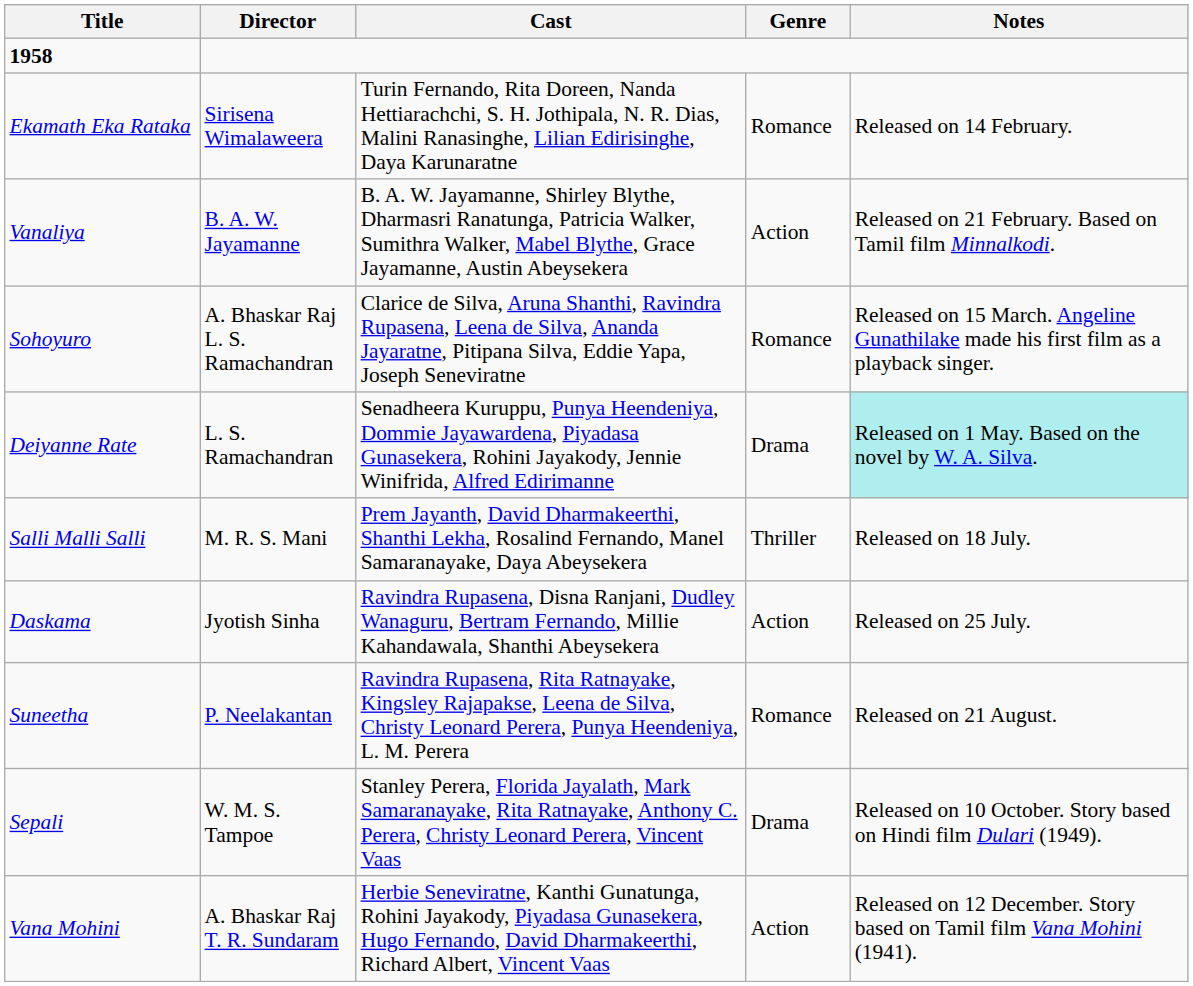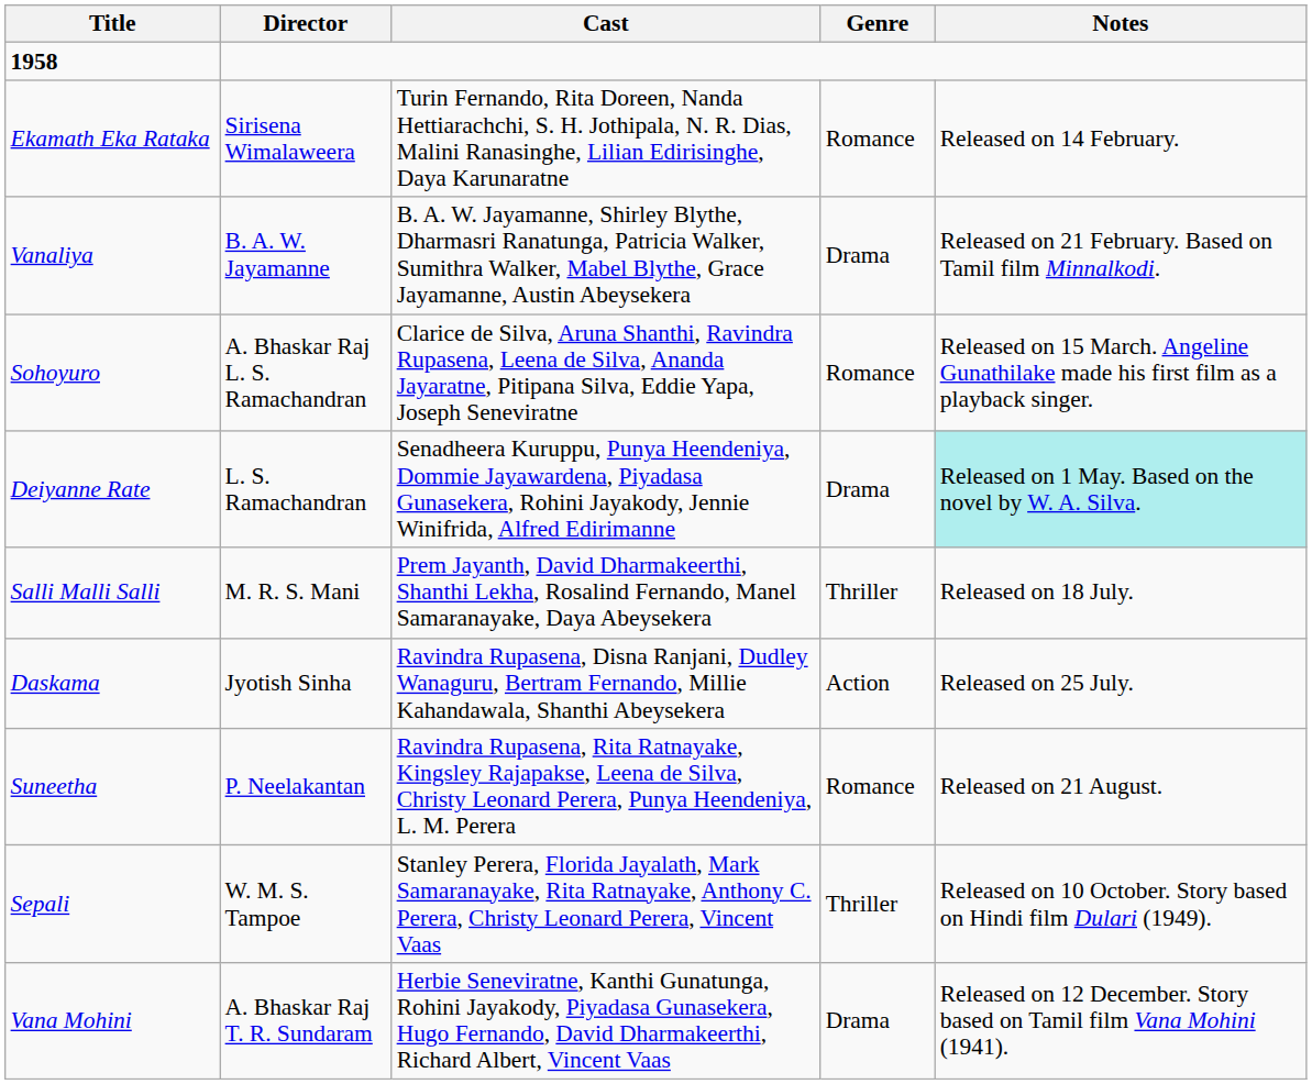 <table class="wikitable" width="100%">
 <tr>
 <th width=15%>Title</th>
 <th width=12%>Director</th>
 <th width=30%>Cast</th>
 <th width=8%>Genre</th>
 <th width=26%>Notes</th>
 </tr>
 <tr>
 <td><strong>1958</strong></td>
 </tr>
 <tr>
 <td><em><a href='#'>Ekamath Eka Rataka</a></em></td>
 <td><a href='#'>Sirisena Wimalaweera</a></td>
 <td>Turin Fernando, Rita Doreen, Nanda Hettiarachchi, S. H. Jothipala, N. R. Dias, Malini Ranasinghe, <a href='#'>Lilian Edirisinghe</a>, Daya Karunaratne</td>
 <td>Romance</td>
 <td>Released on 14 February.</td>
 </tr>
 <tr>
 <td><em><a href='#'>Vanaliya</a></em></td>
 <td><a href='#'>B. A. W. Jayamanne</a></td>
 <td>B. A. W. Jayamanne, Shirley Blythe, Dharmasri Ranatunga, Patricia Walker, Sumithra Walker, <a href='#'>Mabel Blythe</a>, Grace Jayamanne, Austin Abeysekera</td>
-<td>Action</td>
+<td>Drama</td>
 <td>Released on 21 February. Based on Tamil film <em><a href='#'>Minnalkodi</a></em>.</td>
 </tr>
 <tr>
 <td><em><a href='#'>Sohoyuro</a></em></td>
 <td>A. Bhaskar Raj<br> L. S. Ramachandran</td>
 <td>Clarice de Silva, <a href='#'>Aruna Shanthi</a>, <a href='#'>Ravindra Rupasena</a>, <a href='#'>Leena de Silva</a>, <a href='#'>Ananda Jayaratne</a>, Pitipana Silva, Eddie Yapa, Joseph Seneviratne</td>
 <td>Romance</td>
 <td>Released on 15 March. <a href='#'>Angeline Gunathilake</a> made his first film as a playback singer.</td>
 </tr>
 <tr>
 <td><em><a href='#'>Deiyanne Rate</a></em></td>
 <td>L. S. Ramachandran</td>
 <td>Senadheera Kuruppu, <a href='#'>Punya Heendeniya</a>, <a href='#'>Dommie Jayawardena</a>, <a href='#'>Piyadasa Gunasekera</a>, Rohini Jayakody, Jennie Winifrida, <a href='#'>Alfred Edirimanne</a></td>
 <td>Drama</td>
 <td style="background: paleturquoise;">Released on 1 May. Based on the novel by <a href='#'>W. A. Silva</a>.</td>
 </tr>
 <tr>
 <td><em><a href='#'>Salli Malli Salli</a></em></td>
 <td>M. R. S. Mani</td>
 <td><a href='#'>Prem Jayanth</a>, <a href='#'>David Dharmakeerthi</a>, <a href='#'>Shanthi Lekha</a>, Rosalind Fernando, Manel Samaranayake, Daya Abeysekera</td>
 <td>Thriller</td>
 <td>Released on 18 July.</td>
 </tr>
 <tr>
 <td><em><a href='#'>Daskama</a></em></td>
 <td>Jyotish Sinha</td>
 <td><a href='#'>Ravindra Rupasena</a>, Disna Ranjani, <a href='#'>Dudley Wanaguru</a>, <a href='#'>Bertram Fernando</a>, Millie Kahandawala, Shanthi Abeysekera</td>
 <td>Action</td>
 <td>Released on 25 July.</td>
 </tr>
 <tr>
 <td><em><a href='#'>Suneetha</a></em></td>
 <td><a href='#'>P. Neelakantan</a></td>
 <td><a href='#'>Ravindra Rupasena</a>, <a href='#'>Rita Ratnayake</a>, <a href='#'>Kingsley Rajapakse</a>, <a href='#'>Leena de Silva</a>, <a href='#'>Christy Leonard Perera</a>, <a href='#'>Punya Heendeniya</a>, L. M. Perera</td>
 <td>Romance</td>
 <td>Released on 21 August.</td>
 </tr>
 <tr>
 <td><em><a href='#'>Sepali</a></em></td>
 <td>W. M. S. Tampoe</td>
 <td>Stanley Perera, <a href='#'>Florida Jayalath</a>, <a href='#'>Mark Samaranayake</a>, <a href='#'>Rita Ratnayake</a>, <a href='#'>Anthony C. Perera</a>, <a href='#'>Christy Leonard Perera</a>, <a href='#'>Vincent Vaas</a></td>
-<td>Drama</td>
+<td>Thriller</td>
 <td>Released on 10 October. Story based on Hindi film <em><a href='#'>Dulari</a></em> (1949).</td>
 </tr>
 <tr>
 <td><em><a href='#'>Vana Mohini</a></em></td>
 <td>A. Bhaskar Raj<br> <a href='#'>T. R. Sundaram</a></td>
 <td><a href='#'>Herbie Seneviratne</a>, Kanthi Gunatunga, Rohini Jayakody, <a href='#'>Piyadasa Gunasekera</a>, <a href='#'>Hugo Fernando</a>, <a href='#'>David Dharmakeerthi</a>, Richard Albert, <a href='#'>Vincent Vaas</a></td>
-<td>Action</td>
+<td>Drama</td>
 <td>Released on 12 December. Story based on Tamil film <em><a href='#'>Vana Mohini</a></em> (1941).</td>
 </tr>
 </table>
